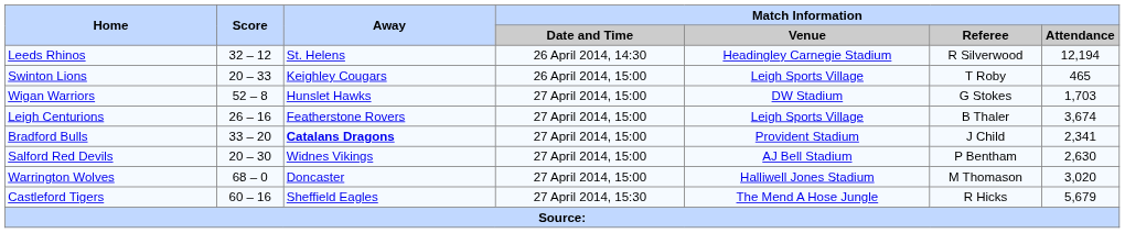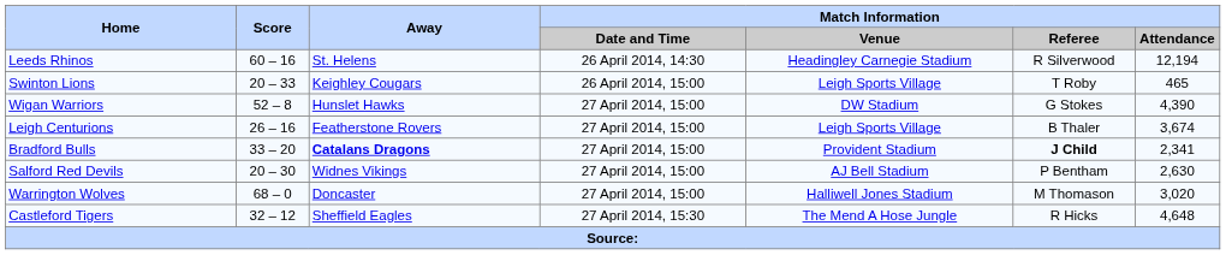 <table border=1 style="border-collapse:collapse; font-size:90%; text-align:center;" cellpadding=3 cellspacing=0 width=100%>
 <tr bgcolor=#C1D8FF>
 <th rowspan=2 width=19%>Home</th>
 <th rowspan=2 width=6%>Score</th>
 <th rowspan=2 width=19%>Away</th>
 <th colspan=6>Match Information</th>
 </tr>
 <tr bgcolor=#CCCCCC>
 <th width=17%>Date and Time</th>
 <th width=22%>Venue</th>
 <th width=10%>Referee</th>
 <th width=7%>Attendance</th>
 </tr>
 <tr bgcolor=#F5FAFF>
 <td align=left> <a href='#'>Leeds Rhinos</a></td>
-<td>32 – 12</td>
+<td>60 – 16</td>
 <td align=left> <a href='#'>St. Helens</a></td>
 <td>26 April 2014, 14:30</td>
 <td><a href='#'>Headingley Carnegie Stadium</a></td>
 <td>R Silverwood</td>
 <td>12,194</td>
 </tr>
 <tr bgcolor=#F5FAFF>
 <td align=left> <a href='#'>Swinton Lions</a></td>
 <td>20 – 33</td>
 <td align=left> <a href='#'>Keighley Cougars</a></td>
 <td>26 April 2014, 15:00</td>
 <td><a href='#'>Leigh Sports Village</a></td>
 <td>T Roby</td>
 <td>465</td>
 </tr>
 <tr bgcolor=#F5FAFF>
 <td align=left> <a href='#'>Wigan Warriors</a></td>
 <td>52 – 8</td>
 <td align=left> <a href='#'>Hunslet Hawks</a></td>
 <td>27 April 2014, 15:00</td>
 <td><a href='#'>DW Stadium</a></td>
 <td>G Stokes</td>
-<td>1,703</td>
+<td>4,390</td>
 </tr>
 <tr bgcolor=#F5FAFF>
 <td align=left> <a href='#'>Leigh Centurions</a></td>
 <td>26 – 16</td>
 <td align=left> <a href='#'>Featherstone Rovers</a></td>
 <td>27 April 2014, 15:00</td>
 <td><a href='#'>Leigh Sports Village</a></td>
 <td>B Thaler</td>
 <td>3,674</td>
 </tr>
 <tr bgcolor=#F5FAFF>
 <td align=left> <a href='#'>Bradford Bulls</a></td>
 <td>33 – 20</td>
 <td align=left><strong> <a href='#'>Catalans Dragons</a></strong></td>
 <td>27 April 2014, 15:00</td>
 <td><a href='#'>Provident Stadium</a></td>
-<td>J Child</td>
+<td><strong>J Child</strong></td>
 <td>2,341</td>
 </tr>
 <tr bgcolor=#F5FAFF>
 <td align=left> <a href='#'>Salford Red Devils</a></td>
 <td>20 – 30</td>
 <td align=left> <a href='#'>Widnes Vikings</a></td>
 <td>27 April 2014, 15:00</td>
 <td><a href='#'>AJ Bell Stadium</a></td>
 <td>P Bentham</td>
 <td>2,630</td>
 </tr>
 <tr bgcolor=#F5FAFF>
 <td align=left> <a href='#'>Warrington Wolves</a></td>
 <td>68 – 0</td>
 <td align=left> <a href='#'>Doncaster</a></td>
 <td>27 April 2014, 15:00</td>
 <td><a href='#'>Halliwell Jones Stadium</a></td>
 <td>M Thomason</td>
 <td>3,020</td>
 </tr>
 <tr bgcolor=#F5FAFF>
 <td align=left> <a href='#'>Castleford Tigers</a></td>
-<td>60 – 16</td>
+<td>32 – 12</td>
 <td align=left> <a href='#'>Sheffield Eagles</a></td>
 <td>27 April 2014, 15:30</td>
 <td><a href='#'>The Mend A Hose Jungle</a></td>
 <td>R Hicks</td>
-<td>5,679</td>
+<td>4,648</td>
 </tr>
 <tr style="background:#c1d8ff;">
 <th colspan=7>Source:</th>
 </tr>
 </table>
